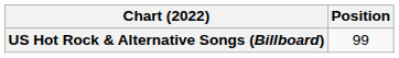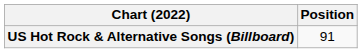 <table class="wikitable sortable plainrowheaders" style="text-align:center">
 <tr>
 <th scope="col">Chart (2022)</th>
 <th scope="col">Position</th>
 </tr>
 <tr>
 <th scope="row">US Hot Rock & Alternative Songs (<em>Billboard</em>)</th>
-<td>99</td>
+<td>91</td>
 </tr>
 </table>
